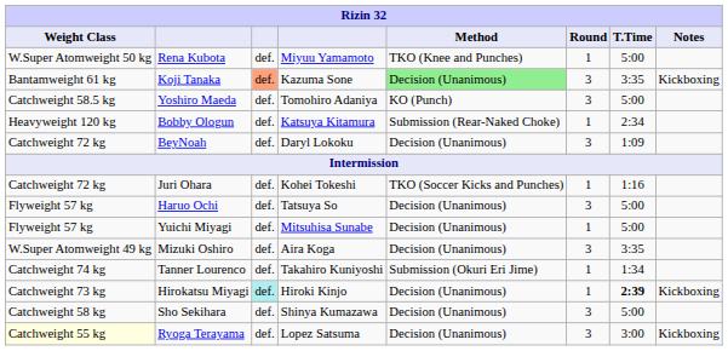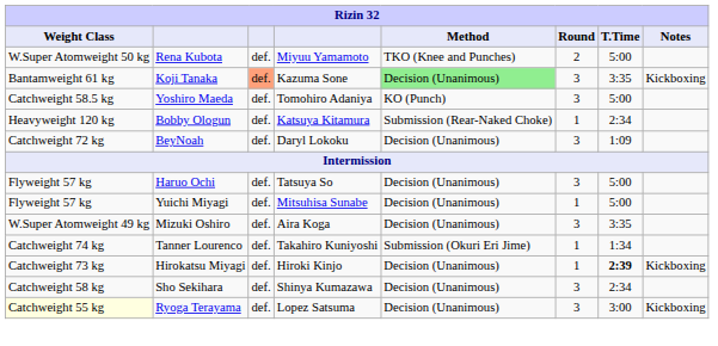 <table class="wikitable" style="font-size: 80%;">
 <tr>
 <th colspan="8" style="background-color: #ccf; color: #000080; text-align: center;"><strong>Rizin 32</strong></th>
 </tr>
 <tr>
 <th colspan="1" style="background-color: #E6E8FA; color: #000000; text-align: center;">Weight Class</th>
 <th colspan="1" style="background-color: #E6E8FA; color: #000000; text-align: center;"></th>
 <th colspan="1" style="background-color: #E6E8FA; color: #000000; text-align: center;"></th>
 <th colspan="1" style="background-color: #E6E8FA; color: #000000; text-align: center;"></th>
 <th colspan="1" style="background-color: #E6E8FA; color: #000000; text-align: center;">Method</th>
 <th colspan="1" style="background-color: #E6E8FA; color: #000000; text-align: center;">Round</th>
 <th colspan="1" style="background-color: #E6E8FA; color: #000000; text-align: center;">T.Time</th>
 <th colspan="1" style="background-color: #E6E8FA; color: #000000; text-align: center;">Notes</th>
 </tr>
 <tr>
 <td>W.Super Atomweight 50 kg</td>
 <td> <a href='#'>Rena Kubota</a></td>
 <td align=center>def.</td>
 <td> <a href='#'>Miyuu Yamamoto</a></td>
 <td>TKO (Knee and Punches)</td>
-<td align=center>1</td>
+<td align=center>2</td>
 <td align=center>5:00</td>
 <td></td>
 </tr>
 <tr>
 <td>Bantamweight 61 kg</td>
 <td> <a href='#'>Koji Tanaka</a></td>
 <td align=center style="background: lightsalmon;">def.</td>
 <td> Kazuma Sone</td>
 <td style="background: lightgreen;">Decision (Unanimous)</td>
 <td align=center>3</td>
 <td align=center>3:35</td>
 <td>Kickboxing</td>
 </tr>
 <tr>
 <td>Catchweight 58.5 kg</td>
 <td> <a href='#'>Yoshiro Maeda</a></td>
 <td align=center>def.</td>
 <td> Tomohiro Adaniya</td>
 <td>KO (Punch)</td>
 <td align=center>3</td>
 <td align=center>5:00</td>
 <td></td>
 </tr>
 <tr>
 <td>Heavyweight 120 kg</td>
 <td> <a href='#'>Bobby Ologun</a></td>
 <td align=center>def.</td>
 <td> <a href='#'>Katsuya Kitamura</a></td>
 <td>Submission (Rear-Naked Choke)</td>
 <td align=center>1</td>
 <td align=center>2:34</td>
 <td></td>
 </tr>
 <tr>
 <td>Catchweight 72 kg</td>
 <td> <a href='#'>BeyNoah</a></td>
 <td align=center>def.</td>
 <td> Daryl Lokoku</td>
 <td>Decision (Unanimous)</td>
 <td align=center>3</td>
 <td align=center>1:09</td>
 <td></td>
 </tr>
 <tr>
 <th colspan="8" style="background-color: #E6E8FA; color: #000080; text-align: center;"><strong>Intermission</strong></th>
 </tr>
 <tr>
-<td>Catchweight 72 kg</td>
-<td> Juri Ohara</td>
-<td align=center>def.</td>
-<td> Kohei Tokeshi</td>
-<td>TKO (Soccer Kicks and Punches)</td>
-<td align=center>1</td>
-<td align=center>1:16</td>
-<td></td>
-</tr>
-<tr>
 <td>Flyweight 57 kg</td>
 <td> <a href='#'>Haruo Ochi</a></td>
 <td align=center>def.</td>
 <td> Tatsuya So</td>
 <td>Decision (Unanimous)</td>
 <td align=center>3</td>
 <td align=center>5:00</td>
 <td></td>
 </tr>
 <tr>
 <td>Flyweight 57 kg</td>
 <td> Yuichi Miyagi</td>
 <td align=center>def.</td>
 <td> <a href='#'>Mitsuhisa Sunabe</a></td>
 <td>Decision (Unanimous)</td>
 <td align=center>1</td>
 <td align=center>5:00</td>
 <td></td>
 </tr>
 <tr>
 <td>W.Super Atomweight 49 kg</td>
 <td> Mizuki Oshiro</td>
 <td align=center>def.</td>
 <td> Aira Koga</td>
 <td>Decision (Unanimous)</td>
 <td align=center>3</td>
 <td align=center>3:35</td>
 <td></td>
 </tr>
 <tr>
 <td>Catchweight 74 kg</td>
 <td> Tanner Lourenco</td>
 <td align=center>def.</td>
 <td> Takahiro Kuniyoshi</td>
 <td>Submission (Okuri Eri Jime)</td>
 <td align=center>1</td>
 <td align=center>1:34</td>
 <td></td>
 </tr>
 <tr>
 <td>Catchweight 73 kg</td>
 <td> Hirokatsu Miyagi</td>
-<td align=center style="background: paleturquoise;">def.</td>
+<td align=center>def.</td>
 <td> Hiroki Kinjo</td>
 <td>Decision (Unanimous)</td>
 <td align=center>1</td>
 <td align=center><strong>2:39</strong></td>
 <td>Kickboxing</td>
 </tr>
 <tr>
 <td>Catchweight 58 kg</td>
 <td> Sho Sekihara</td>
 <td align=center>def.</td>
 <td> Shinya Kumazawa</td>
 <td>Decision (Unanimous)</td>
 <td align=center>3</td>
-<td align=center>5:00</td>
+<td align=center>2:34</td>
 <td></td>
 </tr>
 <tr>
 <td style="background: lightyellow;">Catchweight 55 kg</td>
 <td> <a href='#'>Ryoga Terayama</a></td>
 <td align=center>def.</td>
 <td> Lopez Satsuma</td>
 <td>Decision (Unanimous)</td>
 <td align=center>3</td>
 <td align=center>3:00</td>
 <td>Kickboxing</td>
 </tr>
 </table>
